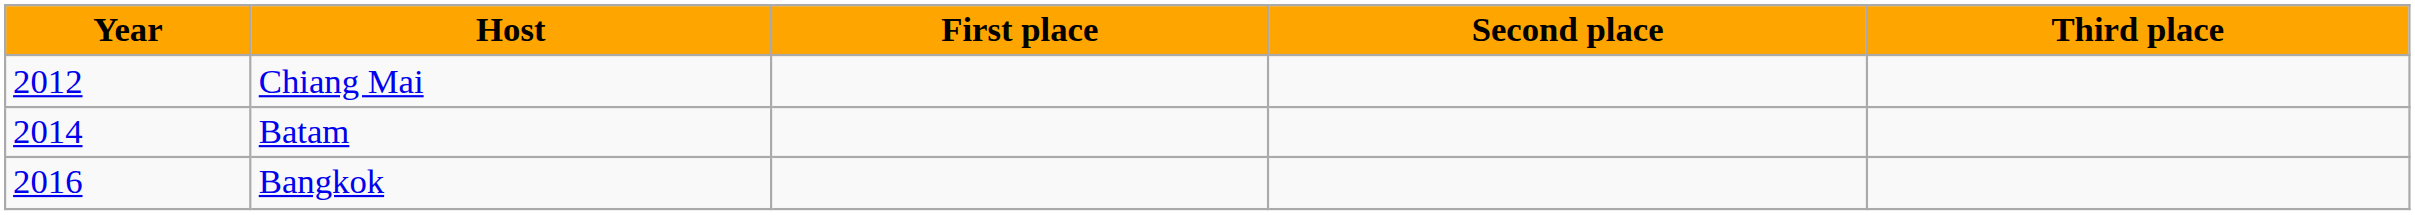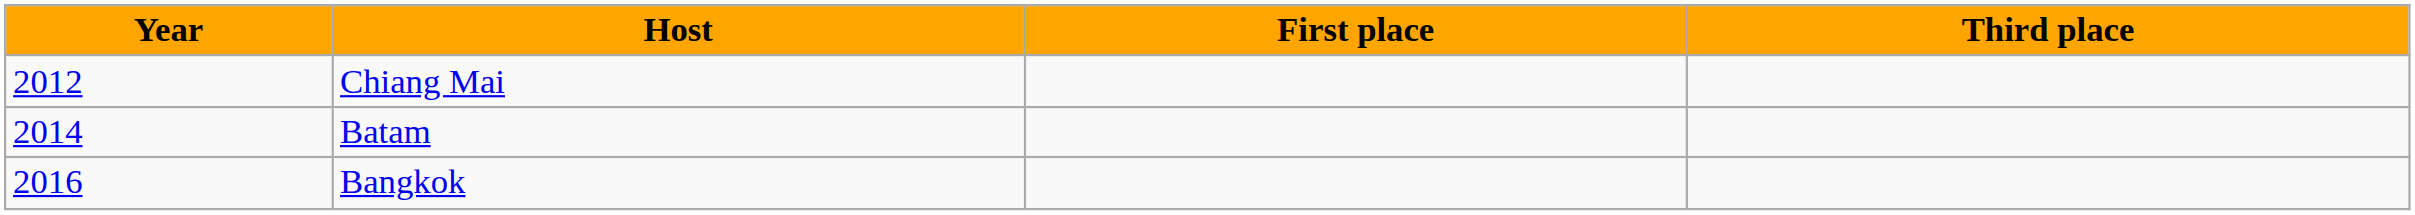 <table class="wikitable" style="text-align:left; line-height:16px; width:70%;">
 <tr>
 <th style="background:#ffa500;">Year</th>
 <th style="background:#ffa500;">Host</th>
 <th style="background:#ffa500;">First place</th>
-<th style="background:#ffa500;">Second place</th>
 <th style="background:#ffa500;">Third place</th>
 </tr>
 <tr>
 <td><a href='#'>2012</a></td>
 <td> <a href='#'>Chiang Mai</a></td>
-<td></td>
 <td></td>
 <td></td>
 </tr>
 <tr>
 <td><a href='#'>2014</a></td>
 <td> <a href='#'>Batam</a></td>
 <td></td>
 <td></td>
-<td></td>
 </tr>
 <tr>
 <td><a href='#'>2016</a></td>
 <td> <a href='#'>Bangkok</a></td>
 <td></td>
 <td></td>
-<td></td>
 </tr>
 </table>
